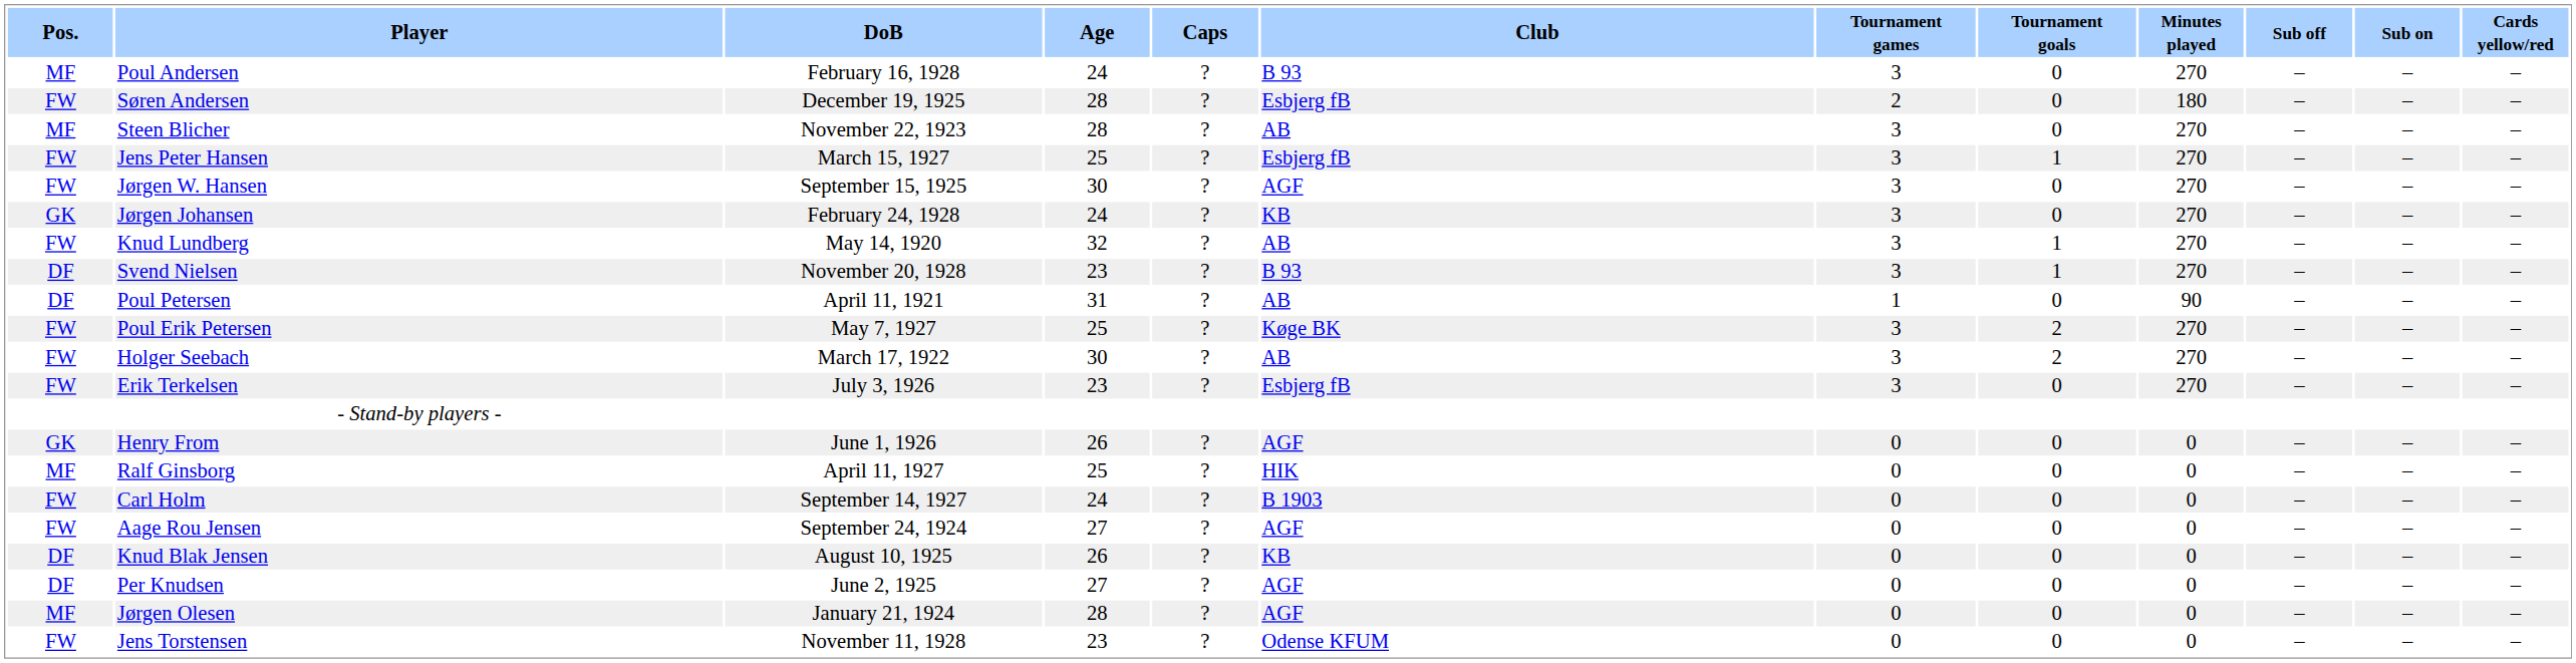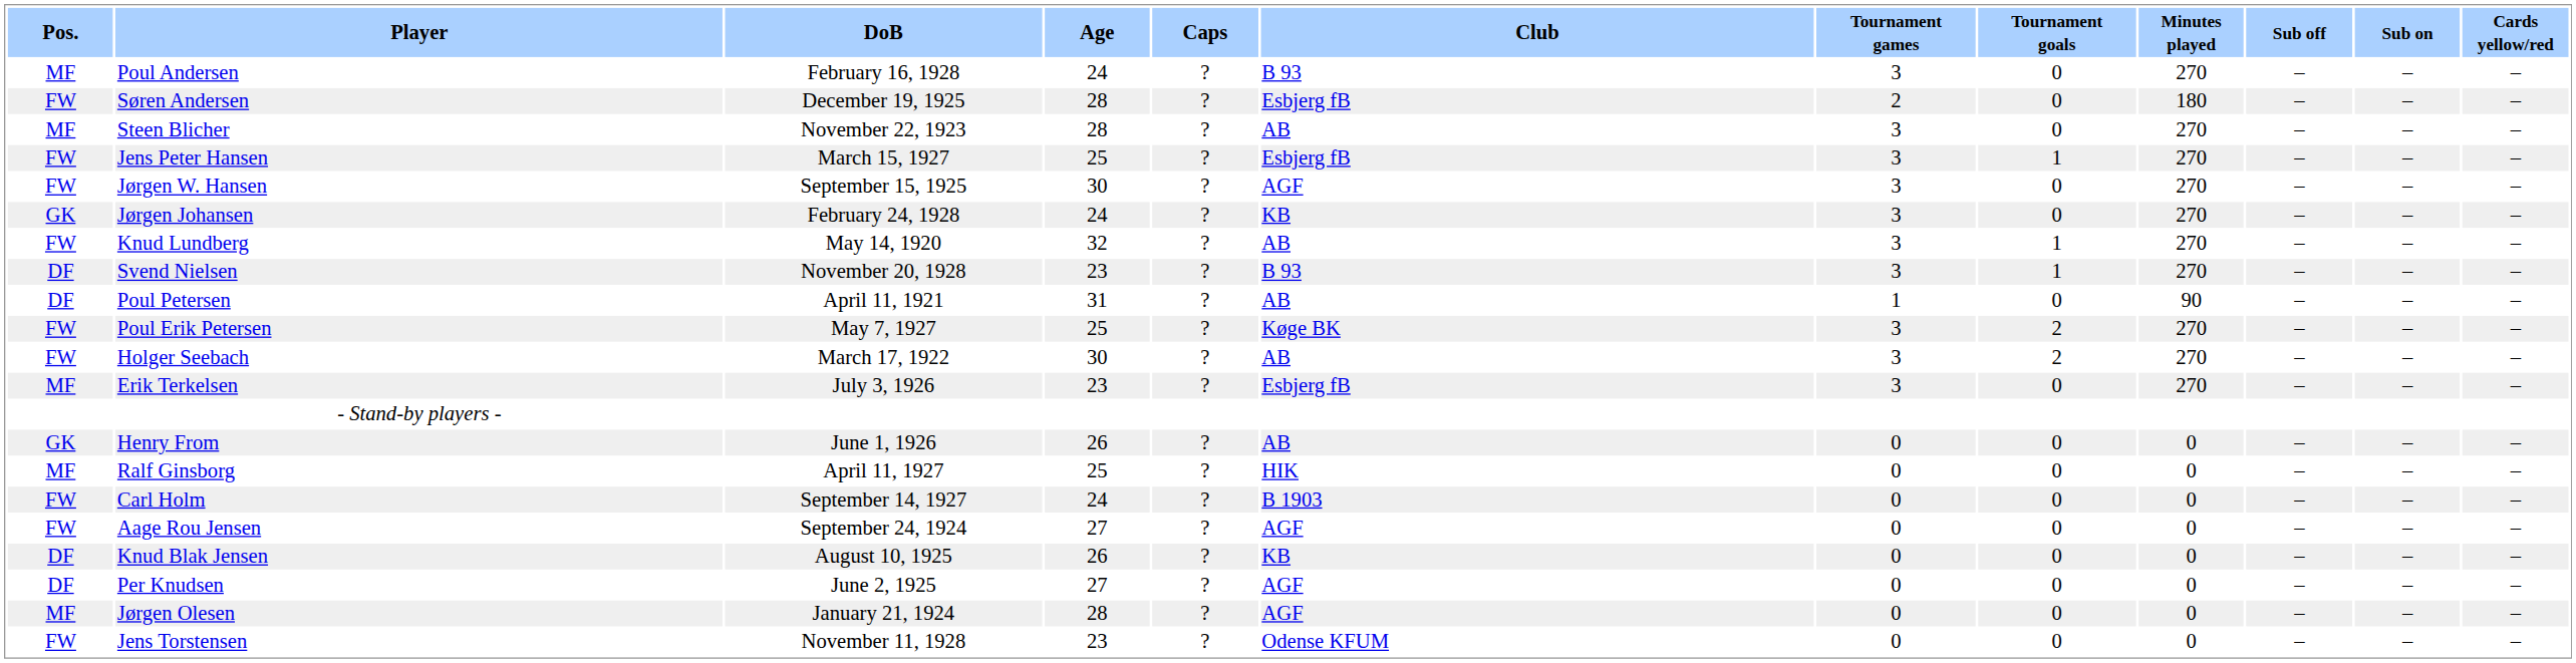 <table border="0" width="100%" style="border: 1px solid #999; background-color:#FFFFFF; text-align:center">
 <tr align="center" bgcolor="#AAD0FF">
 <th width=4%>Pos.</th>
 <th width=23%>Player</th>
 <th width=12%>DoB</th>
 <th width=4%>Age</th>
 <th width=4%>Caps</th>
 <th width=21%>Club</th>
 <th width=6%><small>Tournament<br>games</small></th>
 <th width=6%><small>Tournament<br>goals</small></th>
 <th width=4%><small>Minutes<br>played</small></th>
 <th width=4%><small>Sub off</small></th>
 <th width=4%><small>Sub on</small></th>
 <th width=4%><small>Cards<br>yellow/red</small></th>
 </tr>
 <tr>
 <td><a href='#'>MF</a></td>
 <td align="left"><a href='#'>Poul Andersen</a></td>
 <td>February 16, 1928</td>
 <td>24</td>
 <td>?</td>
 <td align="left"> <a href='#'>B 93</a></td>
 <td>3</td>
 <td>0</td>
 <td>270</td>
 <td>–</td>
 <td>–</td>
 <td>–</td>
 </tr>
 <tr bgcolor="#EFEFEF">
 <td><a href='#'>FW</a></td>
 <td align="left"><a href='#'>Søren Andersen</a></td>
 <td>December 19, 1925</td>
 <td>28</td>
 <td>?</td>
 <td align="left"> <a href='#'>Esbjerg fB</a></td>
 <td>2</td>
 <td>0</td>
 <td>180</td>
 <td>–</td>
 <td>–</td>
 <td>–</td>
 </tr>
 <tr>
 <td><a href='#'>MF</a></td>
 <td align="left"><a href='#'>Steen Blicher</a></td>
 <td>November 22, 1923</td>
 <td>28</td>
 <td>?</td>
 <td align="left"> <a href='#'>AB</a></td>
 <td>3</td>
 <td>0</td>
 <td>270</td>
 <td>–</td>
 <td>–</td>
 <td>–</td>
 </tr>
 <tr bgcolor="#EFEFEF">
 <td><a href='#'>FW</a></td>
 <td align="left"><a href='#'>Jens Peter Hansen</a></td>
 <td>March 15, 1927</td>
 <td>25</td>
 <td>?</td>
 <td align="left"> <a href='#'>Esbjerg fB</a></td>
 <td>3</td>
 <td>1</td>
 <td>270</td>
 <td>–</td>
 <td>–</td>
 <td>–</td>
 </tr>
 <tr>
 <td><a href='#'>FW</a></td>
 <td align="left"><a href='#'>Jørgen W. Hansen</a></td>
 <td>September 15, 1925</td>
 <td>30</td>
 <td>?</td>
 <td align="left"> <a href='#'>AGF</a></td>
 <td>3</td>
 <td>0</td>
 <td>270</td>
 <td>–</td>
 <td>–</td>
 <td>–</td>
 </tr>
 <tr bgcolor="#EFEFEF">
 <td><a href='#'>GK</a></td>
 <td align="left"><a href='#'>Jørgen Johansen</a></td>
 <td>February 24, 1928</td>
 <td>24</td>
 <td>?</td>
 <td align="left"> <a href='#'>KB</a></td>
 <td>3</td>
 <td>0</td>
 <td>270</td>
 <td>–</td>
 <td>–</td>
 <td>–</td>
 </tr>
 <tr>
 <td><a href='#'>FW</a></td>
 <td align="left"><a href='#'>Knud Lundberg</a></td>
 <td>May 14, 1920</td>
 <td>32</td>
 <td>?</td>
 <td align="left"> <a href='#'>AB</a></td>
 <td>3</td>
 <td>1</td>
 <td>270</td>
 <td>–</td>
 <td>–</td>
 <td>–</td>
 </tr>
 <tr bgcolor="#EFEFEF">
 <td><a href='#'>DF</a></td>
 <td align="left"><a href='#'>Svend Nielsen</a></td>
 <td>November 20, 1928</td>
 <td>23</td>
 <td>?</td>
 <td align="left"> <a href='#'>B 93</a></td>
 <td>3</td>
 <td>1</td>
 <td>270</td>
 <td>–</td>
 <td>–</td>
 <td>–</td>
 </tr>
 <tr>
 <td><a href='#'>DF</a></td>
 <td align="left"><a href='#'>Poul Petersen</a></td>
 <td>April 11, 1921</td>
 <td>31</td>
 <td>?</td>
 <td align="left"> <a href='#'>AB</a></td>
 <td>1</td>
 <td>0</td>
 <td>90</td>
 <td>–</td>
 <td>–</td>
 <td>–</td>
 </tr>
 <tr bgcolor="#EFEFEF">
 <td><a href='#'>FW</a></td>
 <td align="left"><a href='#'>Poul Erik Petersen</a></td>
 <td>May 7, 1927</td>
 <td>25</td>
 <td>?</td>
 <td align="left"> <a href='#'>Køge BK</a></td>
 <td>3</td>
 <td>2</td>
 <td>270</td>
 <td>–</td>
 <td>–</td>
 <td>–</td>
 </tr>
 <tr>
 <td><a href='#'>FW</a></td>
 <td align="left"><a href='#'>Holger Seebach</a></td>
 <td>March 17, 1922</td>
 <td>30</td>
 <td>?</td>
 <td align="left"> <a href='#'>AB</a></td>
 <td>3</td>
 <td>2</td>
 <td>270</td>
 <td>–</td>
 <td>–</td>
 <td>–</td>
 </tr>
 <tr bgcolor="#EFEFEF">
-<td><a href='#'>FW</a></td>
+<td><a href='#'>MF</a></td>
 <td align="left"><a href='#'>Erik Terkelsen</a></td>
 <td>July 3, 1926</td>
 <td>23</td>
 <td>?</td>
 <td align="left"> <a href='#'>Esbjerg fB</a></td>
 <td>3</td>
 <td>0</td>
 <td>270</td>
 <td>–</td>
 <td>–</td>
 <td>–</td>
 </tr>
 <tr>
 <td></td>
 <td>- <em>Stand-by players</em> -</td>
 <td></td>
 <td></td>
 <td></td>
 <td></td>
 <td></td>
 <td></td>
 <td></td>
 <td></td>
 <td></td>
 <td></td>
 </tr>
 <tr bgcolor="#EFEFEF">
 <td><a href='#'>GK</a></td>
 <td align="left"><a href='#'>Henry From</a></td>
 <td>June 1, 1926</td>
 <td>26</td>
 <td>?</td>
-<td align="left"> <a href='#'>AGF</a></td>
+<td align="left"> <a href='#'>AB</a></td>
 <td>0</td>
 <td>0</td>
 <td>0</td>
 <td>–</td>
 <td>–</td>
 <td>–</td>
 </tr>
 <tr>
 <td><a href='#'>MF</a></td>
 <td align="left"><a href='#'>Ralf Ginsborg</a></td>
 <td>April 11, 1927</td>
 <td>25</td>
 <td>?</td>
 <td align="left"> <a href='#'>HIK</a></td>
 <td>0</td>
 <td>0</td>
 <td>0</td>
 <td>–</td>
 <td>–</td>
 <td>–</td>
 </tr>
 <tr bgcolor="#EFEFEF">
 <td><a href='#'>FW</a></td>
 <td align="left"><a href='#'>Carl Holm</a></td>
 <td>September 14, 1927</td>
 <td>24</td>
 <td>?</td>
 <td align="left"> <a href='#'>B 1903</a></td>
 <td>0</td>
 <td>0</td>
 <td>0</td>
 <td>–</td>
 <td>–</td>
 <td>–</td>
 </tr>
 <tr>
 <td><a href='#'>FW</a></td>
 <td align="left"><a href='#'>Aage Rou Jensen</a></td>
 <td>September 24, 1924</td>
 <td>27</td>
 <td>?</td>
 <td align="left"> <a href='#'>AGF</a></td>
 <td>0</td>
 <td>0</td>
 <td>0</td>
 <td>–</td>
 <td>–</td>
 <td>–</td>
 </tr>
 <tr bgcolor="#EFEFEF">
 <td><a href='#'>DF</a></td>
 <td align="left"><a href='#'>Knud Blak Jensen</a></td>
 <td>August 10, 1925</td>
 <td>26</td>
 <td>?</td>
 <td align="left"> <a href='#'>KB</a></td>
 <td>0</td>
 <td>0</td>
 <td>0</td>
 <td>–</td>
 <td>–</td>
 <td>–</td>
 </tr>
 <tr>
 <td><a href='#'>DF</a></td>
 <td align="left"><a href='#'>Per Knudsen</a></td>
 <td>June 2, 1925</td>
 <td>27</td>
 <td>?</td>
 <td align="left"> <a href='#'>AGF</a></td>
 <td>0</td>
 <td>0</td>
 <td>0</td>
 <td>–</td>
 <td>–</td>
 <td>–</td>
 </tr>
 <tr bgcolor="#EFEFEF">
 <td><a href='#'>MF</a></td>
 <td align="left"><a href='#'>Jørgen Olesen</a></td>
 <td>January 21, 1924</td>
 <td>28</td>
 <td>?</td>
 <td align="left"> <a href='#'>AGF</a></td>
 <td>0</td>
 <td>0</td>
 <td>0</td>
 <td>–</td>
 <td>–</td>
 <td>–</td>
 </tr>
 <tr>
 <td><a href='#'>FW</a></td>
 <td align="left"><a href='#'>Jens Torstensen</a></td>
 <td>November 11, 1928</td>
 <td>23</td>
 <td>?</td>
 <td align="left"> <a href='#'>Odense KFUM</a></td>
 <td>0</td>
 <td>0</td>
 <td>0</td>
 <td>–</td>
 <td>–</td>
 <td>–</td>
 </tr>
 </table>
